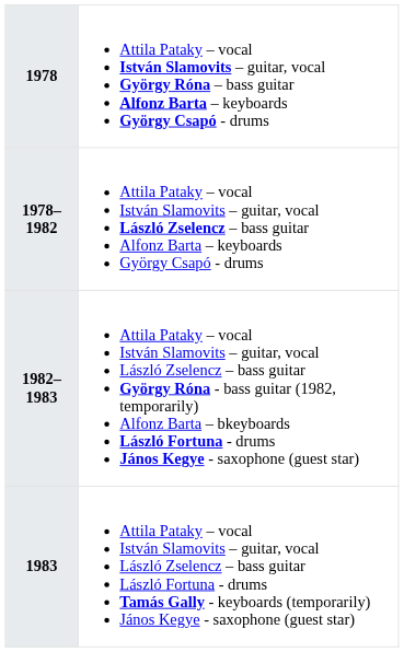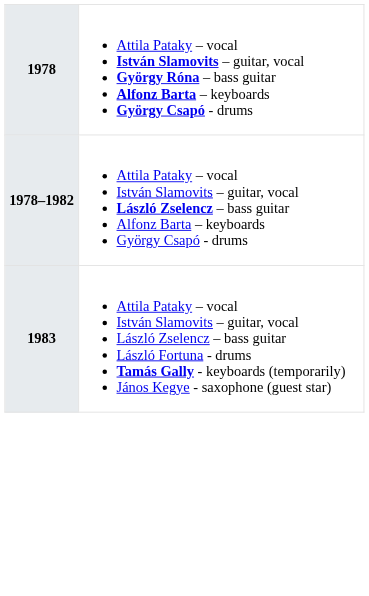 <table class="toccolours"  border=1 cellpadding=2 cellspacing=0 style="width: 400px; margin: 0 0 1em 1em; border-collapse: collapse; border: 1px solid #E2E2E2;">
 <tr>
 <th bgcolor="#E7EBEE">1978</th>
 <td><br><ul><li><a href='#'>Attila Pataky</a> – vocal</li><li><strong><a href='#'>István Slamovits</a></strong> – guitar, vocal</li><li><strong><a href='#'>György Róna</a></strong> – bass guitar</li><li><strong><a href='#'>Alfonz Barta</a></strong> – keyboards</li><li><strong><a href='#'>György Csapó</a></strong> - drums</li></ul></td>
 </tr>
 <tr>
 <th bgcolor="#E7EBEE">1978–1982</th>
 <td><br><ul><li><a href='#'>Attila Pataky</a> – vocal</li><li><a href='#'>István Slamovits</a> – guitar, vocal</li><li><strong><a href='#'>László Zselencz</a></strong> – bass guitar</li><li><a href='#'>Alfonz Barta</a> – keyboards</li><li><a href='#'>György Csapó</a> - drums</li></ul></td>
 </tr>
 <tr>
-<th bgcolor="#E7EBEE">1982–1983</th>
-<td><br><ul><li><a href='#'>Attila Pataky</a> – vocal</li><li><a href='#'>István Slamovits</a> – guitar, vocal</li><li><a href='#'>László Zselencz</a> – bass guitar</li><li><strong><a href='#'>György Róna</a></strong> - bass guitar (1982, temporarily)</li><li><a href='#'>Alfonz Barta</a> – bkeyboards</li><li><strong><a href='#'>László Fortuna</a></strong> - drums</li><li><strong><a href='#'>János Kegye</a></strong> - saxophone (guest star)</li></ul></td>
-</tr>
-<tr>
 <th bgcolor="#E7EBEE">1983</th>
 <td><br><ul><li><a href='#'>Attila Pataky</a> – vocal</li><li><a href='#'>István Slamovits</a> – guitar, vocal</li><li><a href='#'>László Zselencz</a> – bass guitar</li><li><a href='#'>László Fortuna</a> - drums</li><li><strong><a href='#'>Tamás Gally</a></strong> - keyboards (temporarily)</li><li><a href='#'>János Kegye</a> - saxophone (guest star)</li></ul></td>
 </tr>
 </table>
